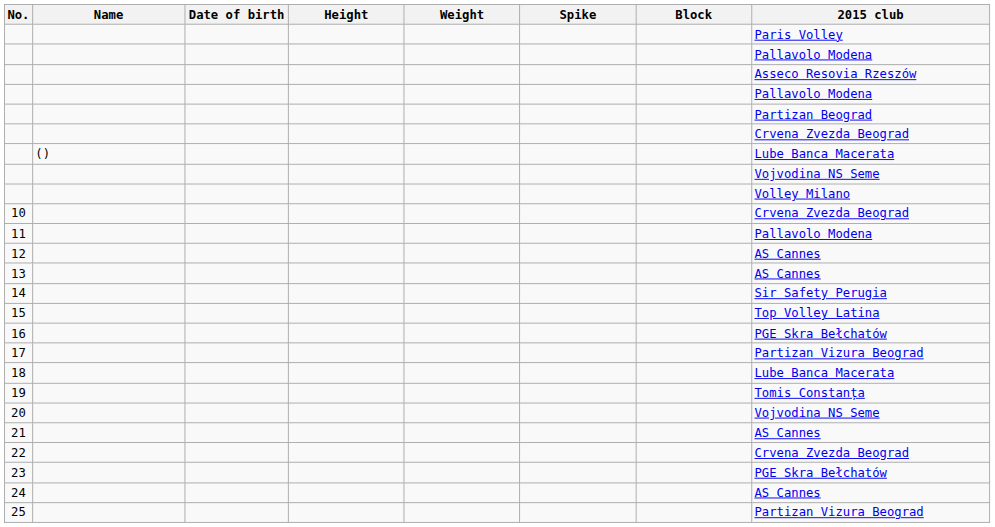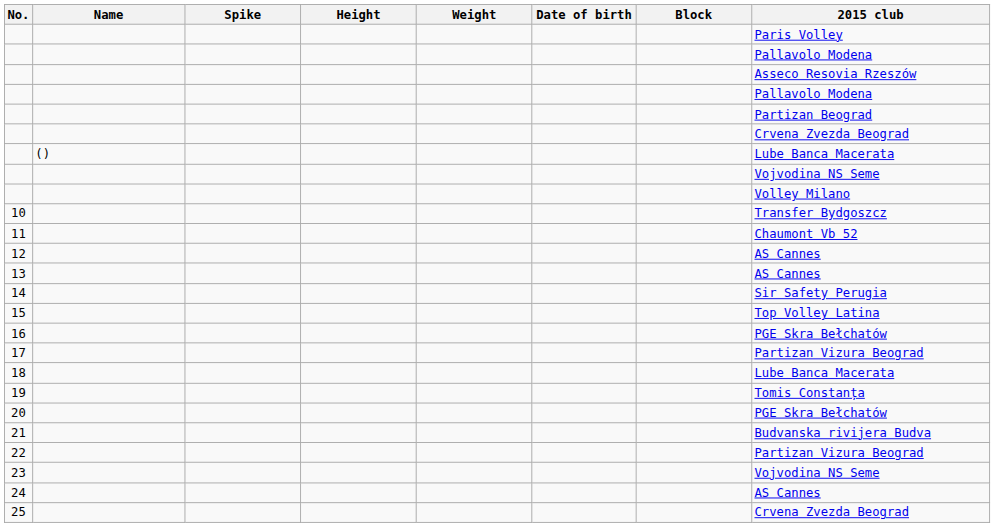 <table class="wikitable sortable" style="font-size:100%; text-align:center;">
 <tr>
 <th>No.</th>
 <th style="width:12em">Name</th>
-<th style="width:8em">Date of birth</th>
+<th style="width:9em">Spike</th>
 <th style="width:9em">Height</th>
 <th style="width:9em">Weight</th>
-<th style="width:9em">Spike</th>
+<th style="width:8em">Date of birth</th>
 <th style="width:9em">Block</th>
 <th style="width:19em">2015 club</th>
 </tr>
 <tr>
 <td></td>
 <td align=left></td>
-<td align=right></td>
 <td></td>
 <td></td>
 <td></td>
+<td align=right></td>
 <td></td>
 <td align=left> <a href='#'>Paris Volley</a></td>
 </tr>
 <tr>
 <td></td>
 <td align=left></td>
-<td align=right></td>
 <td></td>
 <td></td>
 <td></td>
+<td align=right></td>
 <td></td>
 <td align=left> <a href='#'>Pallavolo Modena</a></td>
 </tr>
 <tr>
 <td></td>
 <td align=left></td>
-<td align=right></td>
 <td></td>
 <td></td>
 <td></td>
+<td align=right></td>
 <td></td>
 <td align=left> <a href='#'>Asseco Resovia Rzeszów</a></td>
 </tr>
 <tr>
 <td></td>
 <td align=left></td>
-<td align=right></td>
 <td></td>
 <td></td>
 <td></td>
+<td align=right></td>
 <td></td>
 <td align=left> <a href='#'>Pallavolo Modena</a></td>
 </tr>
 <tr>
 <td></td>
 <td align=left></td>
-<td align=right></td>
 <td></td>
 <td></td>
 <td></td>
+<td align=right></td>
 <td></td>
 <td align=left> <a href='#'>Partizan Beograd</a></td>
 </tr>
 <tr>
 <td></td>
 <td align=left></td>
-<td align=right></td>
 <td></td>
 <td></td>
 <td></td>
+<td align=right></td>
 <td></td>
 <td align=left> <a href='#'>Crvena Zvezda Beograd</a></td>
 </tr>
 <tr>
 <td></td>
 <td align=left> ()</td>
-<td align=right></td>
 <td></td>
 <td></td>
 <td></td>
+<td align=right></td>
 <td></td>
 <td align=left> <a href='#'>Lube Banca Macerata</a></td>
 </tr>
 <tr>
 <td></td>
 <td align=left></td>
-<td align=right></td>
 <td></td>
 <td></td>
 <td></td>
+<td align=right></td>
 <td></td>
 <td align=left> <a href='#'>Vojvodina NS Seme</a></td>
 </tr>
 <tr>
 <td></td>
 <td align=left></td>
-<td align=right></td>
 <td></td>
 <td></td>
 <td></td>
+<td align=right></td>
 <td></td>
 <td align=left> <a href='#'>Volley Milano</a></td>
 </tr>
 <tr>
 <td>10</td>
 <td align=left></td>
-<td align=right></td>
 <td></td>
 <td></td>
 <td></td>
+<td align=right></td>
 <td></td>
-<td align=left> <a href='#'>Crvena Zvezda Beograd</a></td>
+<td align=left> <a href='#'>Transfer Bydgoszcz</a></td>
 </tr>
 <tr>
 <td>11</td>
 <td align=left></td>
-<td align=right></td>
 <td></td>
 <td></td>
 <td></td>
+<td align=right></td>
 <td></td>
-<td align=left> <a href='#'>Pallavolo Modena</a></td>
+<td align=left> <a href='#'>Chaumont Vb 52</a></td>
 </tr>
 <tr>
 <td>12</td>
 <td align=left></td>
-<td align=right></td>
 <td></td>
 <td></td>
 <td></td>
+<td align=right></td>
 <td></td>
 <td align=left> <a href='#'>AS Cannes</a></td>
 </tr>
 <tr>
 <td>13</td>
 <td align=left></td>
-<td align=right></td>
 <td></td>
 <td></td>
 <td></td>
+<td align=right></td>
 <td></td>
 <td align=left> <a href='#'>AS Cannes</a></td>
 </tr>
 <tr>
 <td>14</td>
 <td align=left></td>
-<td align=right></td>
 <td></td>
 <td></td>
 <td></td>
+<td align=right></td>
 <td></td>
 <td align=left> <a href='#'>Sir Safety Perugia</a></td>
 </tr>
 <tr>
 <td>15</td>
 <td align=left></td>
-<td align=right></td>
 <td></td>
 <td></td>
 <td></td>
+<td align=right></td>
 <td></td>
 <td align=left> <a href='#'>Top Volley Latina</a></td>
 </tr>
 <tr>
 <td>16</td>
 <td align=left></td>
-<td align=right></td>
 <td></td>
 <td></td>
 <td></td>
+<td align=right></td>
 <td></td>
 <td align=left> <a href='#'>PGE Skra Bełchatów</a></td>
 </tr>
 <tr>
 <td>17</td>
 <td align=left></td>
-<td align=right></td>
 <td></td>
 <td></td>
 <td></td>
+<td align=right></td>
 <td></td>
 <td align=left> <a href='#'>Partizan Vizura Beograd</a></td>
 </tr>
 <tr>
 <td>18</td>
 <td align=left></td>
-<td align=right></td>
 <td></td>
 <td></td>
 <td></td>
+<td align=right></td>
 <td></td>
 <td align=left> <a href='#'>Lube Banca Macerata</a></td>
 </tr>
 <tr>
 <td>19</td>
 <td align=left></td>
-<td align=right></td>
 <td></td>
 <td></td>
 <td></td>
+<td align=right></td>
 <td></td>
 <td align=left> <a href='#'>Tomis Constanța</a></td>
 </tr>
 <tr>
 <td>20</td>
 <td align=left></td>
-<td align=right></td>
 <td></td>
 <td></td>
 <td></td>
+<td align=right></td>
+<td></td>
+<td align=left> <a href='#'>PGE Skra Bełchatów</a></td>
+</tr>
+<tr>
+<td>21</td>
+<td align=left></td>
+<td></td>
+<td></td>
+<td></td>
+<td align=right></td>
+<td></td>
+<td align=left> <a href='#'>Budvanska rivijera Budva</a></td>
+</tr>
+<tr>
+<td>22</td>
+<td align=left></td>
+<td></td>
+<td></td>
+<td></td>
+<td align=right></td>
+<td></td>
+<td align=left> <a href='#'>Partizan Vizura Beograd</a></td>
+</tr>
+<tr>
+<td>23</td>
+<td align=left></td>
+<td></td>
+<td></td>
+<td></td>
+<td align=right></td>
 <td></td>
 <td align=left> <a href='#'>Vojvodina NS Seme</a></td>
 </tr>
 <tr>
-<td>21</td>
+<td>24</td>
 <td align=left></td>
-<td align=right></td>
 <td></td>
 <td></td>
 <td></td>
-<td></td>
-<td align=left> <a href='#'>AS Cannes</a></td>
-</tr>
-<tr>
-<td>22</td>
-<td align=left></td>
 <td align=right></td>
-<td></td>
-<td></td>
-<td></td>
-<td></td>
-<td align=left> <a href='#'>Crvena Zvezda Beograd</a></td>
-</tr>
-<tr>
-<td>23</td>
-<td align=left></td>
-<td align=right></td>
-<td></td>
-<td></td>
-<td></td>
-<td></td>
-<td align=left> <a href='#'>PGE Skra Bełchatów</a></td>
-</tr>
-<tr>
-<td>24</td>
-<td align=left></td>
-<td align=right></td>
-<td></td>
-<td></td>
-<td></td>
 <td></td>
 <td align=left> <a href='#'>AS Cannes</a></td>
 </tr>
 <tr>
 <td>25</td>
 <td align=left></td>
-<td align=right></td>
 <td></td>
 <td></td>
 <td></td>
+<td align=right></td>
 <td></td>
-<td align=left> <a href='#'>Partizan Vizura Beograd</a></td>
+<td align=left> <a href='#'>Crvena Zvezda Beograd</a></td>
 </tr>
 </table>
